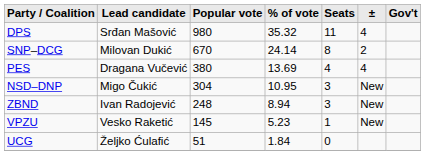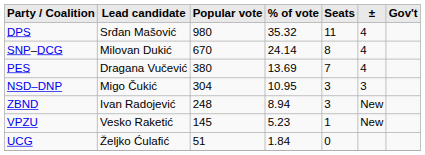 <table class="wikitable sortable">
 <tr>
 <th style="background-color:#E9E9E9">Party / Coalition</th>
 <th style="background-color:#E9E9E9">Lead candidate</th>
 <th style="background-color:#E9E9E9">Popular vote</th>
 <th style="background-color:#E9E9E9">% of vote</th>
 <th style="background-color:#E9E9E9">Seats</th>
 <th style="background-color:#E9E9E9">±</th>
 <th style="background-color:#E9E9E9">Gov't</th>
 </tr>
 <tr>
 <td align="left"><a href='#'>DPS</a></td>
 <td>Srđan Mašović</td>
 <td>980</td>
 <td>35.32</td>
 <td>11</td>
 <td>4</td>
 <td></td>
 </tr>
 <tr>
 <td align="left"><a href='#'>SNP</a>–<a href='#'>DCG</a></td>
 <td>Milovan Dukić</td>
 <td>670</td>
 <td>24.14</td>
 <td>8</td>
-<td>2</td>
+<td>4</td>
 <td></td>
 </tr>
 <tr>
 <td align="left"><a href='#'>PES</a></td>
 <td>Dragana Vučević</td>
 <td>380</td>
 <td>13.69</td>
-<td>4</td>
+<td>7</td>
 <td>4</td>
 <td></td>
 </tr>
 <tr>
 <td align="left"><a href='#'>NSD–DNP</a></td>
 <td>Migo Čukić</td>
 <td>304</td>
 <td>10.95</td>
 <td>3</td>
-<td>New</td>
+<td>3</td>
 <td></td>
 </tr>
 <tr>
 <td align="left"><a href='#'>ZBND</a></td>
 <td>Ivan Radojević</td>
 <td>248</td>
 <td>8.94</td>
 <td>3</td>
 <td>New</td>
 <td></td>
 </tr>
 <tr>
 <td align="left"><a href='#'>VPZU</a></td>
 <td>Vesko Raketić</td>
 <td>145</td>
 <td>5.23</td>
 <td>1</td>
 <td>New</td>
 <td></td>
 </tr>
 <tr>
 <td align="left"><a href='#'>UCG</a></td>
 <td>Željko Ćulafić</td>
 <td>51</td>
 <td>1.84</td>
 <td>0</td>
 <td></td>
 <td></td>
 </tr>
 <tr>
 </tr>
 </table>
